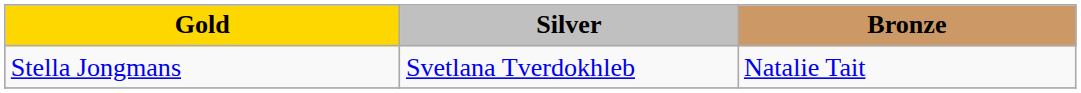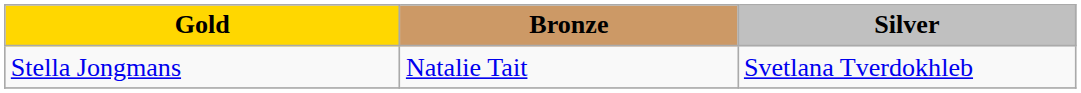 <table class="wikitable" style="text-align:left">
 <tr align="center">
 <td width=235 bgcolor=gold><strong>Gold</strong></td>
+<td width=200 bgcolor=CC9966><strong>Bronze</strong></td>
 <td width=200 bgcolor=silver><strong>Silver</strong></td>
-<td width=200 bgcolor=CC9966><strong>Bronze</strong></td>
 </tr>
 <tr>
 <td><a href='#'>Stella Jongmans</a><br><em></em></td>
+<td><a href='#'>Natalie Tait</a><br><em></em></td>
 <td><a href='#'>Svetlana Tverdokhleb</a><br><em></em></td>
-<td><a href='#'>Natalie Tait</a><br><em></em></td>
 </tr>
 </table>
